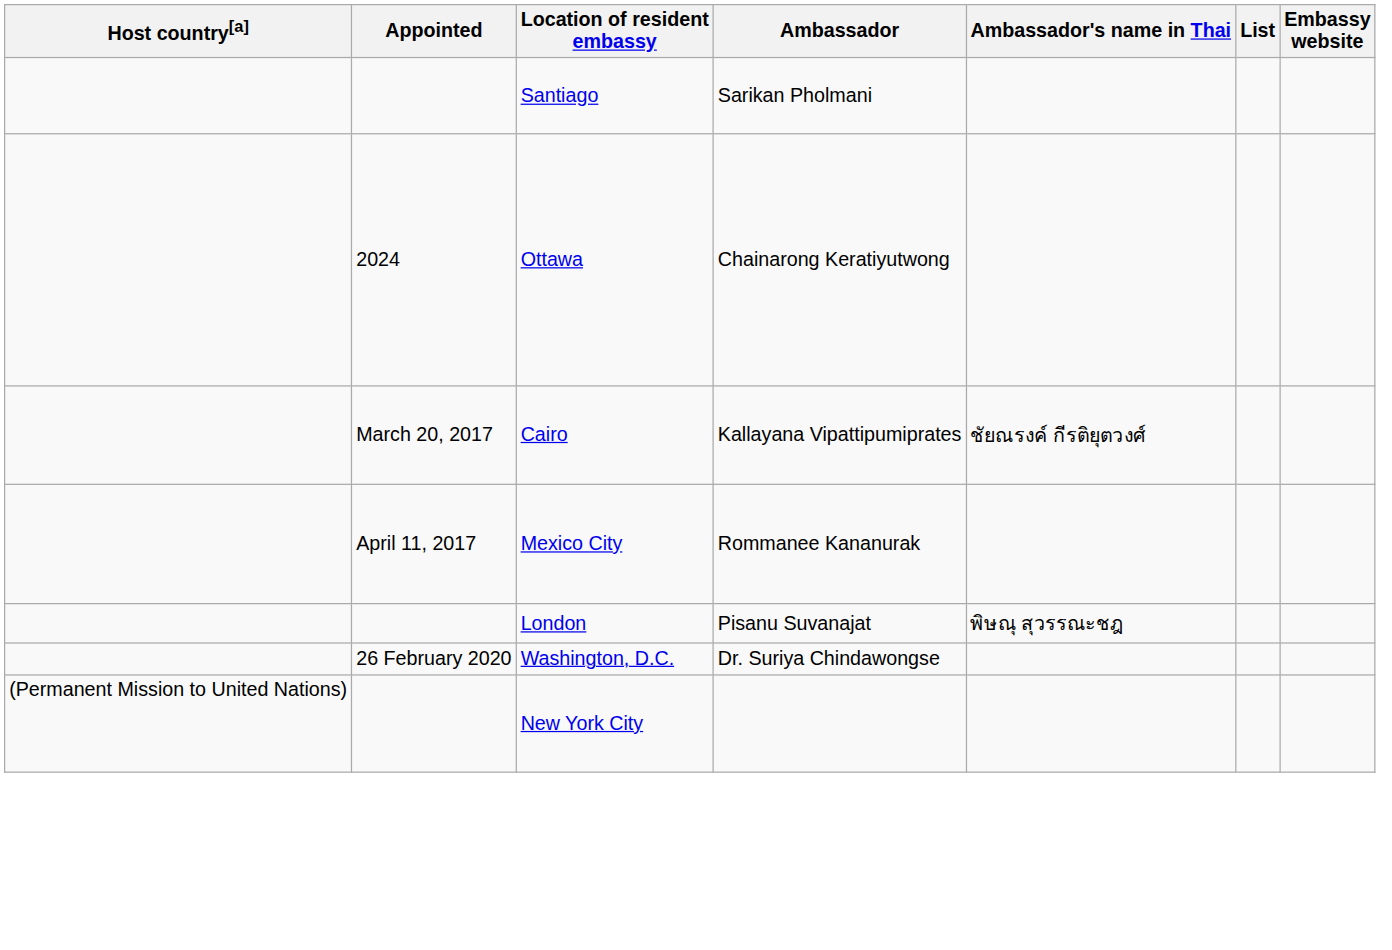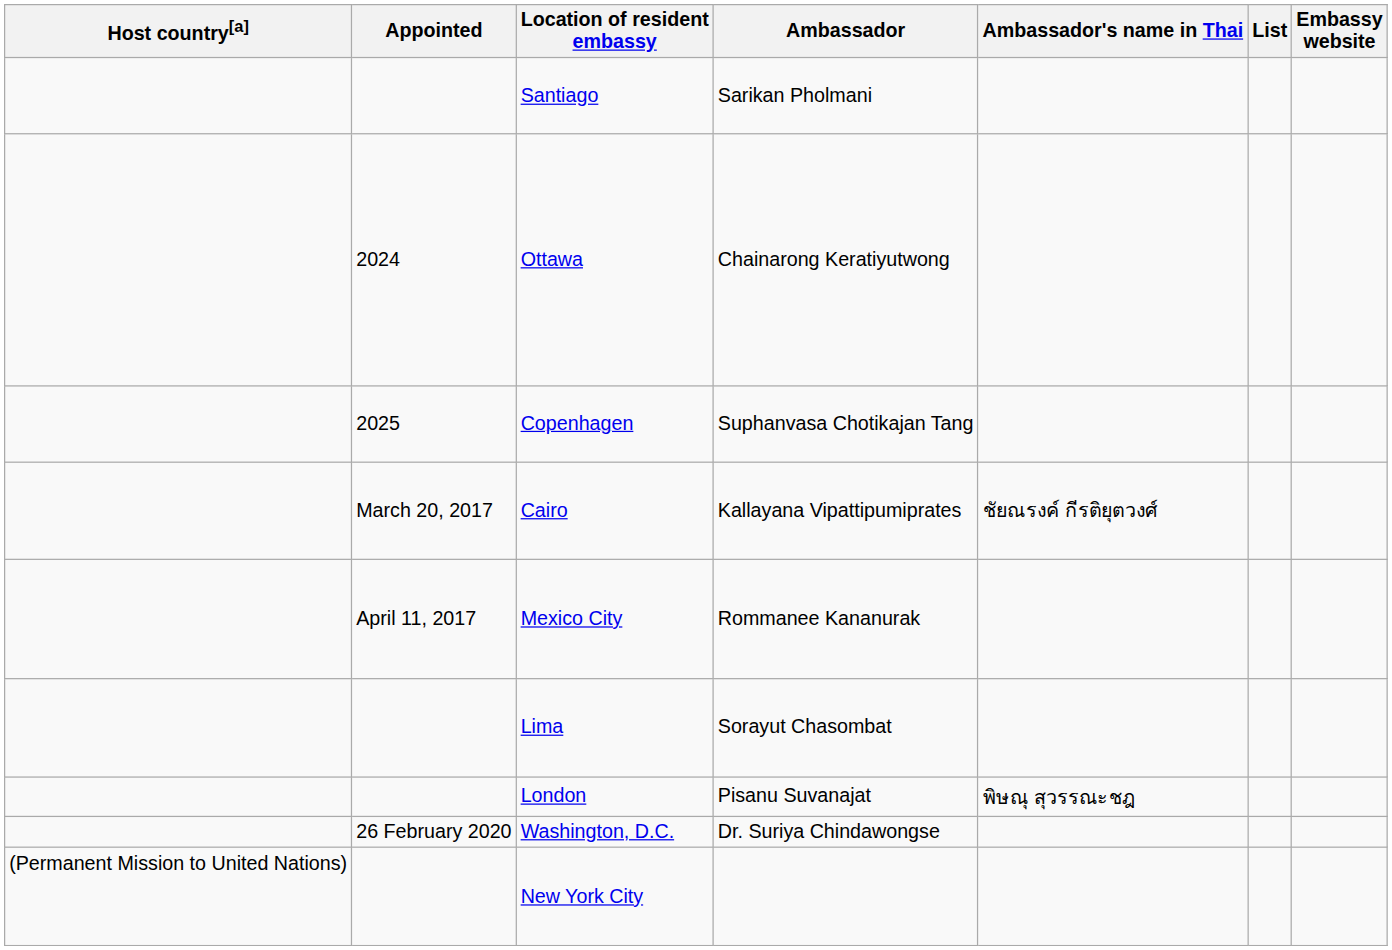 <table class="wikitable sortable">
 <tr>
 <th>Host country<sup>[a]</sup></th>
 <th>Appointed</th>
 <th>Location of resident<br><a href='#'>embassy</a></th>
 <th>Ambassador</th>
 <th>Ambassador's name in <a href='#'>Thai</a></th>
 <th>List</th>
 <th>Embassy<br>website</th>
 </tr>
 <tr>
 <td><strong></strong><br><br><br></td>
 <td></td>
 <td><a href='#'>Santiago</a></td>
 <td>Sarikan Pholmani</td>
 <td></td>
 <td></td>
 <td></td>
 </tr>
 <tr>
 <td><strong></strong><br><br><br><br><br><br><br><br><br><br><br></td>
 <td>2024</td>
 <td><a href='#'>Ottawa</a></td>
 <td>Chainarong Keratiyutwong</td>
 <td></td>
 <td></td>
 <td></td>
 </tr>
 <tr>
+<td><strong></strong><br><em></em><br><br><em></em></td>
+<td>2025</td>
+<td><a href='#'>Copenhagen</a></td>
+<td>Suphanvasa Chotikajan Tang</td>
+<td></td>
+<td></td>
+<td></td>
+</tr>
+<tr>
 <td><strong></strong><br><br><br><br></td>
 <td>March 20, 2017</td>
 <td><a href='#'>Cairo</a></td>
 <td>Kallayana Vipattipumiprates</td>
 <td>ชัยณรงค์ กีรติยุตวงศ์</td>
 <td></td>
 <td></td>
 </tr>
 <tr>
 <td><strong></strong><br><br><br><br><br></td>
 <td>April 11, 2017</td>
 <td><a href='#'>Mexico City</a></td>
 <td>Rommanee Kananurak</td>
+<td></td>
+<td></td>
+<td></td>
+</tr>
+<tr>
+<td><strong></strong><br><br><br><br></td>
+<td></td>
+<td><a href='#'>Lima</a></td>
+<td>Sorayut Chasombat</td>
 <td></td>
 <td></td>
 <td></td>
 </tr>
 <tr>
 <td><strong></strong><br></td>
 <td></td>
 <td><a href='#'>London</a></td>
 <td>Pisanu Suvanajat</td>
 <td>พิษณุ สุวรรณะชฎ</td>
 <td></td>
 <td></td>
 </tr>
 <tr>
 <td><strong></strong></td>
 <td>26 February 2020</td>
 <td><a href='#'>Washington, D.C.</a></td>
 <td>Dr. Suriya Chindawongse</td>
 <td></td>
 <td></td>
 <td></td>
 </tr>
 <tr>
 <td><strong></strong> (Permanent Mission to United Nations)<br><br><br><br></td>
 <td></td>
 <td><a href='#'>New York City</a></td>
 <td></td>
 <td></td>
 <td></td>
 <td></td>
 </tr>
 </table>
